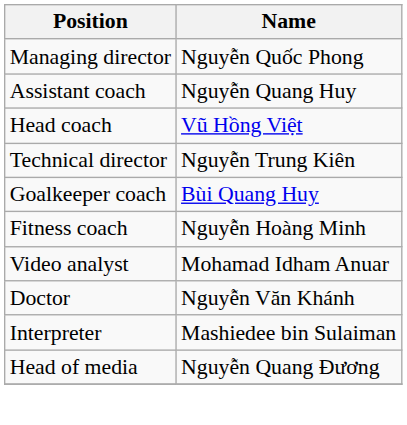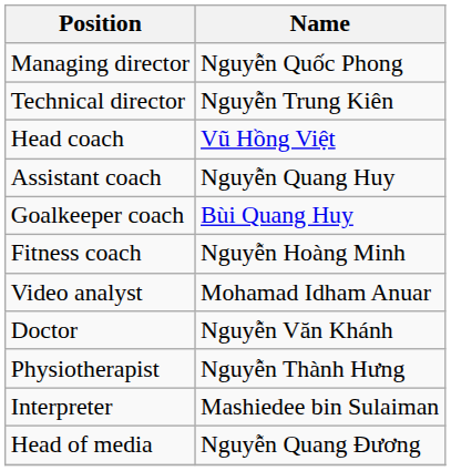 <table class="wikitable">
 <tr>
 <th>Position</th>
 <th>Name</th>
 </tr>
 <tr>
 <td>Managing director</td>
 <td> Nguyễn Quốc Phong</td>
 </tr>
 <tr>
-<td>Assistant coach</td>
-<td> Nguyễn Quang Huy</td>
+<td>Technical director</td>
+<td> Nguyễn Trung Kiên</td>
 </tr>
 <tr>
 <td>Head coach</td>
 <td> <a href='#'>Vũ Hồng Việt</a></td>
 </tr>
 <tr>
-<td>Technical director</td>
-<td> Nguyễn Trung Kiên</td>
+<td>Assistant coach</td>
+<td> Nguyễn Quang Huy</td>
 </tr>
 <tr>
 <td>Goalkeeper coach</td>
 <td> <a href='#'>Bùi Quang Huy</a></td>
 </tr>
 <tr>
 <td>Fitness coach</td>
 <td> Nguyễn Hoàng Minh</td>
 </tr>
 <tr>
 <td>Video analyst</td>
 <td> Mohamad Idham Anuar</td>
 </tr>
 <tr>
 <td>Doctor</td>
 <td> Nguyễn Văn Khánh</td>
 </tr>
 <tr>
+<td>Physiotherapist</td>
+<td> Nguyễn Thành Hưng</td>
+</tr>
+<tr>
 <td>Interpreter</td>
 <td> Mashiedee bin Sulaiman</td>
 </tr>
 <tr>
 <td>Head of media</td>
 <td> Nguyễn Quang Đương</td>
 </tr>
 <tr>
 </tr>
 </table>
